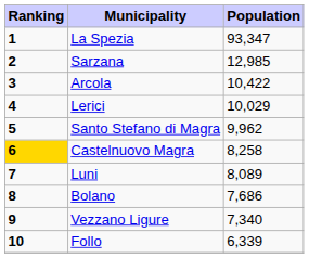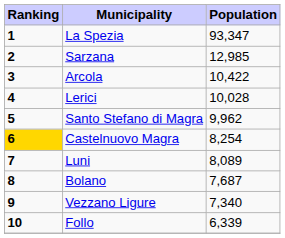 <table class="wikitable">
 <tr>
 <th style="background:#CCCCFF">Ranking</th>
 <th style="background:#CCCCFF">Municipality</th>
 <th style="background:#CCCCFF">Population<br></th>
 </tr>
 <tr>
 <td><strong>1</strong></td>
 <td><a href='#'>La Spezia</a></td>
 <td>93,347</td>
 </tr>
 <tr>
 <td><strong>2</strong></td>
 <td><a href='#'>Sarzana</a></td>
 <td>12,985</td>
 </tr>
 <tr>
 <td><strong>3</strong></td>
 <td><a href='#'>Arcola</a></td>
 <td>10,422</td>
 </tr>
 <tr>
 <td><strong>4</strong></td>
 <td><a href='#'>Lerici</a></td>
-<td>10,029</td>
+<td>10,028</td>
 </tr>
 <tr>
 <td><strong>5</strong></td>
 <td><a href='#'>Santo Stefano di Magra</a></td>
 <td>9,962</td>
 </tr>
 <tr>
 <td style="background: gold;"><strong>6</strong></td>
 <td><a href='#'>Castelnuovo Magra</a></td>
-<td>8,258</td>
+<td>8,254</td>
 </tr>
 <tr>
 <td><strong>7</strong></td>
 <td><a href='#'>Luni</a></td>
 <td>8,089</td>
 </tr>
 <tr>
 <td><strong>8</strong></td>
 <td><a href='#'>Bolano</a></td>
-<td>7,686</td>
+<td>7,687</td>
 </tr>
 <tr>
 <td><strong>9</strong></td>
 <td><a href='#'>Vezzano Ligure</a></td>
 <td>7,340</td>
 </tr>
 <tr>
 <td><strong>10</strong></td>
 <td><a href='#'>Follo</a></td>
 <td>6,339</td>
 </tr>
 <tr>
 </tr>
 </table>
